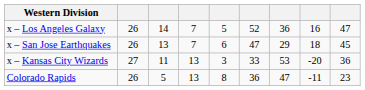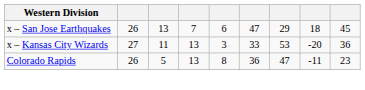 <table class="wikitable" style="text-align: center;">
 <tr>
 <th width="170">Western Division</th>
 <th width="40"></th>
 <th width="40"></th>
 <th width="40"></th>
 <th width="40"></th>
 <th width="40"></th>
 <th width="40"></th>
 <th width="40"></th>
 <th width="40"></th>
-</tr>
-<tr>
-<td align=left>x – <a href='#'>Los Angeles Galaxy</a></td>
-<td>26</td>
-<td>14</td>
-<td>7</td>
-<td>5</td>
-<td>52</td>
-<td>36</td>
-<td>16</td>
-<td>47</td>
 </tr>
 <tr>
 <td align=left>x – <a href='#'>San Jose Earthquakes</a></td>
 <td>26</td>
 <td>13</td>
 <td>7</td>
 <td>6</td>
 <td>47</td>
 <td>29</td>
 <td>18</td>
 <td>45</td>
 </tr>
 <tr>
 <td align=left>x – <a href='#'>Kansas City Wizards</a></td>
 <td>27</td>
 <td>11</td>
 <td>13</td>
 <td>3</td>
 <td>33</td>
 <td>53</td>
 <td>-20</td>
 <td>36</td>
 </tr>
 <tr>
 <td align=left><a href='#'>Colorado Rapids</a></td>
 <td>26</td>
 <td>5</td>
 <td>13</td>
 <td>8</td>
 <td>36</td>
 <td>47</td>
 <td>-11</td>
 <td>23</td>
 </tr>
 </table>
